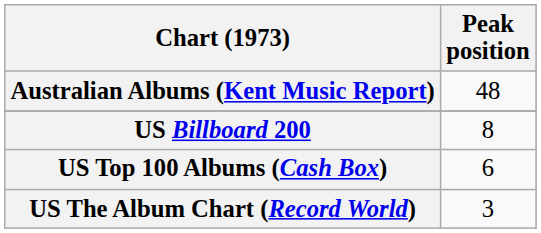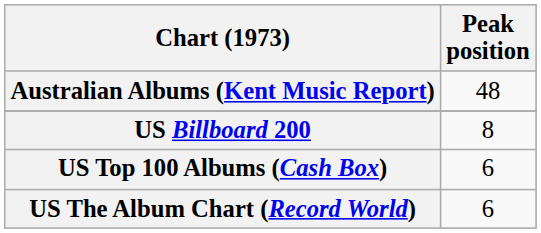 <table class="wikitable sortable plainrowheaders" style="text-align:center">
 <tr>
 <th scope="col">Chart (1973)</th>
 <th scope="col">Peak<br>position</th>
 </tr>
 <tr>
 <th scope="row">Australian Albums (<a href='#'>Kent Music Report</a>)</th>
 <td>48</td>
 </tr>
 <tr>
 </tr>
 <tr>
 <th scope="row">US <a href='#'><em>Billboard</em> 200</a></th>
 <td>8</td>
 </tr>
 <tr>
 <th scope="row">US Top 100 Albums (<em><a href='#'>Cash Box</a></em>)</th>
 <td>6</td>
 </tr>
 <tr>
 <th scope="row">US The Album Chart (<em><a href='#'>Record World</a></em>)</th>
-<td>3</td>
+<td>6</td>
 </tr>
 </table>
